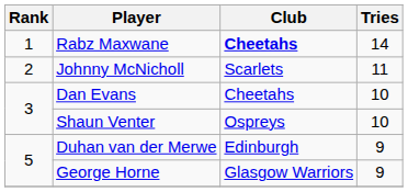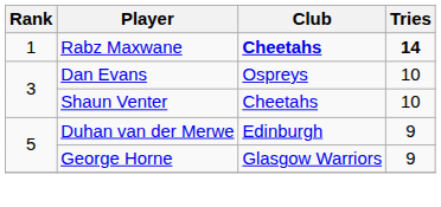 <table class="wikitable" style="text-align:center">
 <tr>
 <th>Rank</th>
 <th>Player</th>
 <th>Club</th>
 <th>Tries</th>
 </tr>
 <tr>
 <td>1</td>
 <td align=left> <a href='#'>Rabz Maxwane</a></td>
 <td align=left><strong> <a href='#'>Cheetahs</a></strong></td>
-<td>14</td>
-</tr>
-<tr>
-<td>2</td>
-<td align=left> <a href='#'>Johnny McNicholl</a></td>
-<td align=left> <a href='#'>Scarlets</a></td>
-<td>11</td>
+<td><strong>14</strong></td>
 </tr>
 <tr>
 <td rowspan=2>3</td>
 <td align=left> <a href='#'>Dan Evans</a></td>
-<td align=left> <a href='#'>Cheetahs</a></td>
+<td align=left> <a href='#'>Ospreys</a></td>
 <td>10</td>
 </tr>
 <tr>
 <td align=left> <a href='#'>Shaun Venter</a></td>
-<td align=left> <a href='#'>Ospreys</a></td>
+<td align=left> <a href='#'>Cheetahs</a></td>
 <td>10</td>
 </tr>
 <tr>
 <td rowspan=2>5</td>
 <td align=left> <a href='#'>Duhan van der Merwe</a></td>
 <td align=left> <a href='#'>Edinburgh</a></td>
 <td>9</td>
 </tr>
 <tr>
 <td align=left> <a href='#'>George Horne</a></td>
 <td align=left> <a href='#'>Glasgow Warriors</a></td>
 <td>9</td>
 </tr>
 <tr>
 </tr>
 </table>
